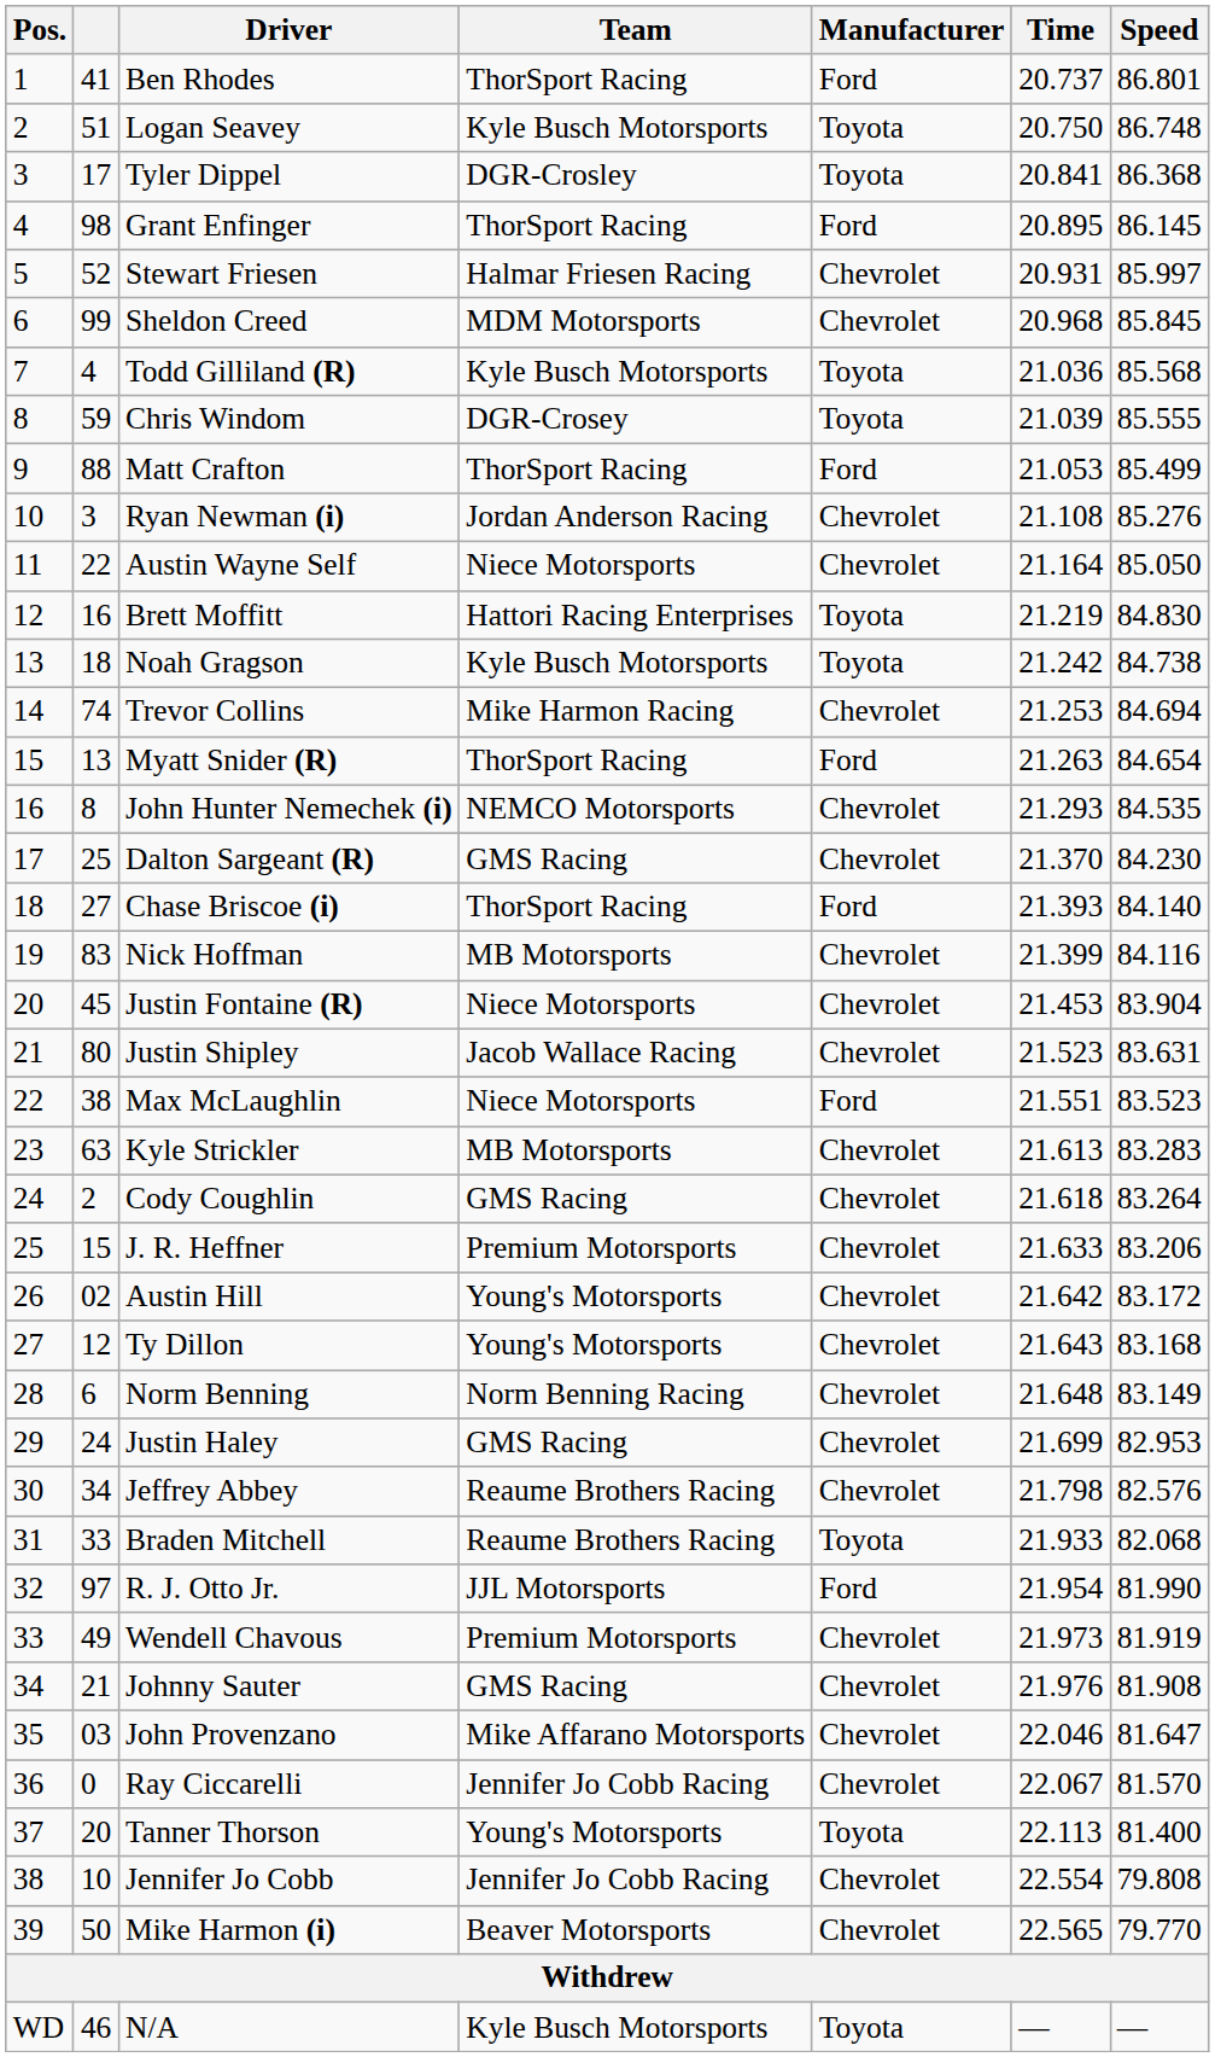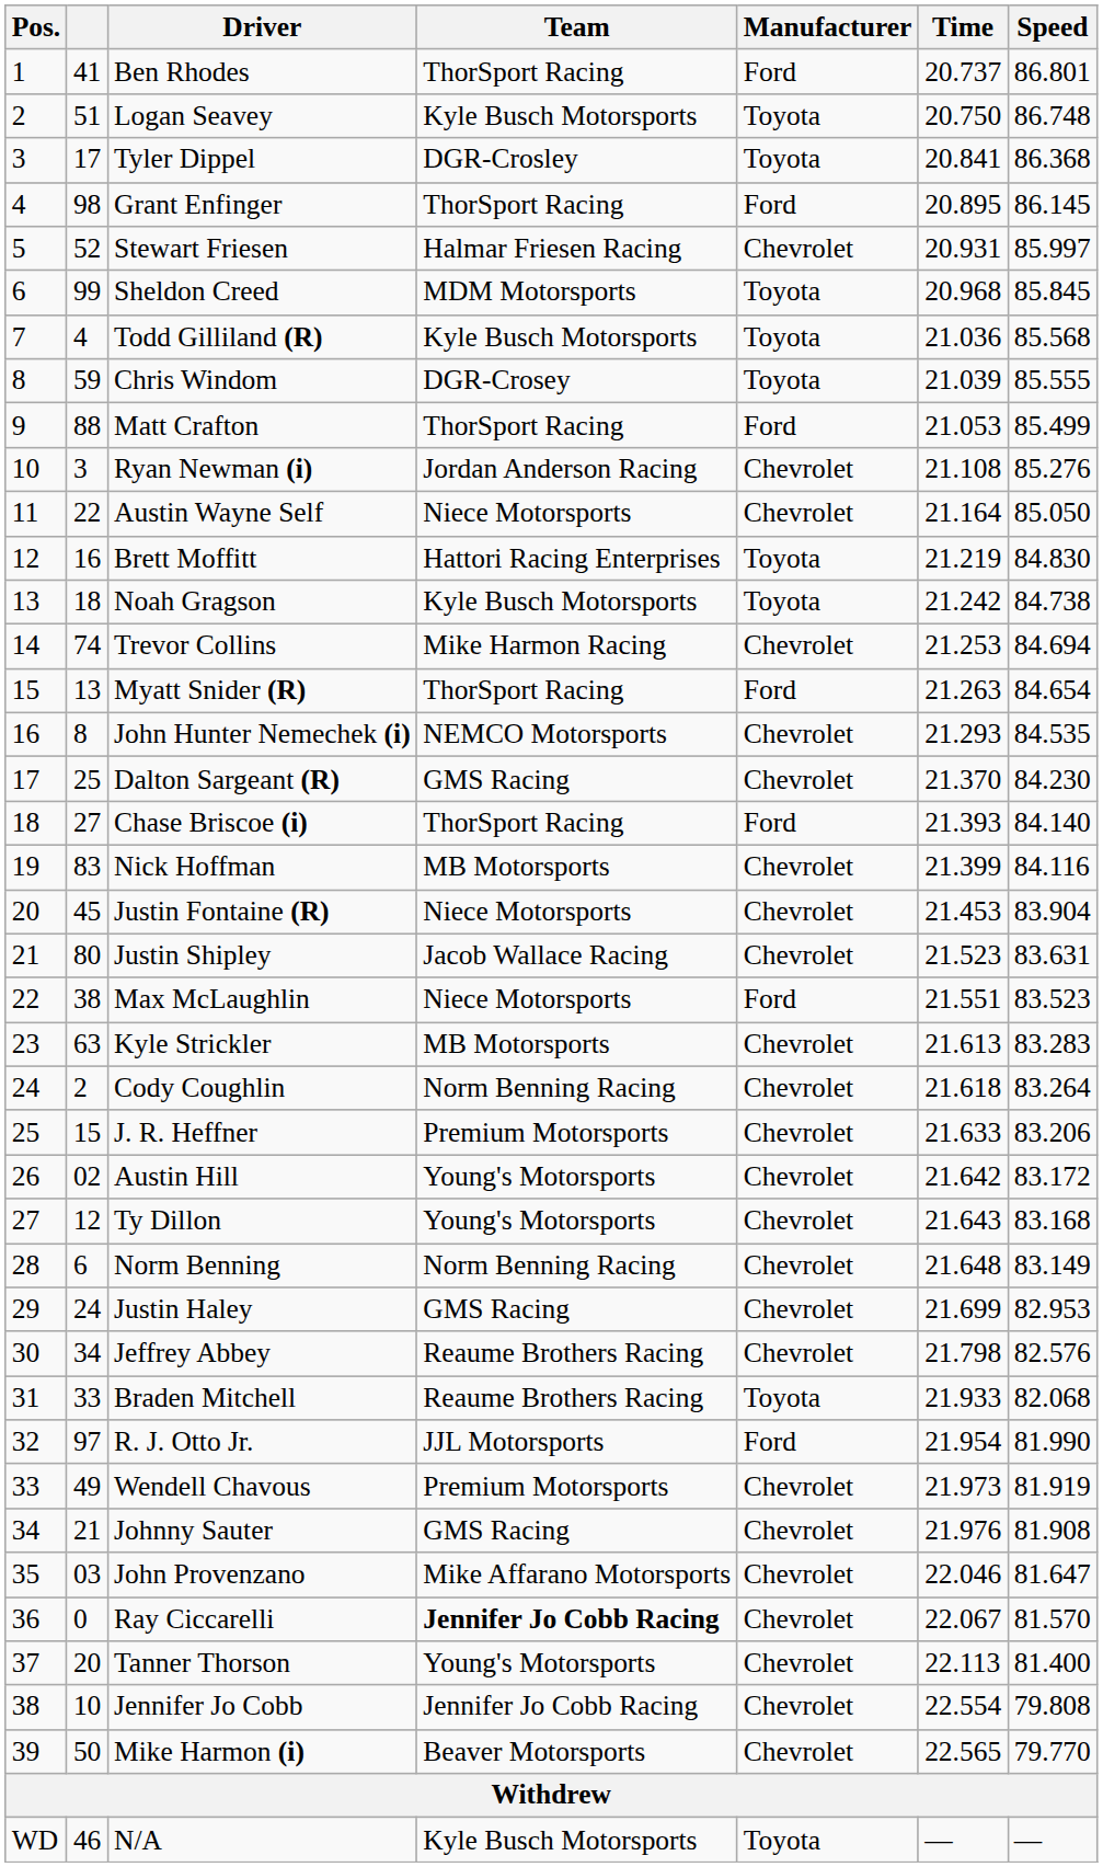 <table class="wikitable">
 <tr>
 <th>Pos.</th>
 <th></th>
 <th>Driver</th>
 <th>Team</th>
 <th>Manufacturer</th>
 <th>Time</th>
 <th>Speed</th>
 </tr>
 <tr>
 <td>1</td>
 <td>41</td>
 <td>Ben Rhodes</td>
 <td>ThorSport Racing</td>
 <td>Ford</td>
 <td>20.737</td>
 <td>86.801</td>
 </tr>
 <tr>
 <td>2</td>
 <td>51</td>
 <td>Logan Seavey</td>
 <td>Kyle Busch Motorsports</td>
 <td>Toyota</td>
 <td>20.750</td>
 <td>86.748</td>
 </tr>
 <tr>
 <td>3</td>
 <td>17</td>
 <td>Tyler Dippel</td>
 <td>DGR-Crosley</td>
 <td>Toyota</td>
 <td>20.841</td>
 <td>86.368</td>
 </tr>
 <tr>
 <td>4</td>
 <td>98</td>
 <td>Grant Enfinger</td>
 <td>ThorSport Racing</td>
 <td>Ford</td>
 <td>20.895</td>
 <td>86.145</td>
 </tr>
 <tr>
 <td>5</td>
 <td>52</td>
 <td>Stewart Friesen</td>
 <td>Halmar Friesen Racing</td>
 <td>Chevrolet</td>
 <td>20.931</td>
 <td>85.997</td>
 </tr>
 <tr>
 <td>6</td>
 <td>99</td>
 <td>Sheldon Creed</td>
 <td>MDM Motorsports</td>
-<td>Chevrolet</td>
+<td>Toyota</td>
 <td>20.968</td>
 <td>85.845</td>
 </tr>
 <tr>
 <td>7</td>
 <td>4</td>
 <td>Todd Gilliland <strong>(R)</strong></td>
 <td>Kyle Busch Motorsports</td>
 <td>Toyota</td>
 <td>21.036</td>
 <td>85.568</td>
 </tr>
 <tr>
 <td>8</td>
 <td>59</td>
 <td>Chris Windom</td>
 <td>DGR-Crosey</td>
 <td>Toyota</td>
 <td>21.039</td>
 <td>85.555</td>
 </tr>
 <tr>
 <td>9</td>
 <td>88</td>
 <td>Matt Crafton</td>
 <td>ThorSport Racing</td>
 <td>Ford</td>
 <td>21.053</td>
 <td>85.499</td>
 </tr>
 <tr>
 <td>10</td>
 <td>3</td>
 <td>Ryan Newman <strong>(i)</strong></td>
 <td>Jordan Anderson Racing</td>
 <td>Chevrolet</td>
 <td>21.108</td>
 <td>85.276</td>
 </tr>
 <tr>
 <td>11</td>
 <td>22</td>
 <td>Austin Wayne Self</td>
 <td>Niece Motorsports</td>
 <td>Chevrolet</td>
 <td>21.164</td>
 <td>85.050</td>
 </tr>
 <tr>
 <td>12</td>
 <td>16</td>
 <td>Brett Moffitt</td>
 <td>Hattori Racing Enterprises</td>
 <td>Toyota</td>
 <td>21.219</td>
 <td>84.830</td>
 </tr>
 <tr>
 <td>13</td>
 <td>18</td>
 <td>Noah Gragson</td>
 <td>Kyle Busch Motorsports</td>
 <td>Toyota</td>
 <td>21.242</td>
 <td>84.738</td>
 </tr>
 <tr>
 <td>14</td>
 <td>74</td>
 <td>Trevor Collins</td>
 <td>Mike Harmon Racing</td>
 <td>Chevrolet</td>
 <td>21.253</td>
 <td>84.694</td>
 </tr>
 <tr>
 <td>15</td>
 <td>13</td>
 <td>Myatt Snider <strong>(R)</strong></td>
 <td>ThorSport Racing</td>
 <td>Ford</td>
 <td>21.263</td>
 <td>84.654</td>
 </tr>
 <tr>
 <td>16</td>
 <td>8</td>
 <td>John Hunter Nemechek <strong>(i)</strong></td>
 <td>NEMCO Motorsports</td>
 <td>Chevrolet</td>
 <td>21.293</td>
 <td>84.535</td>
 </tr>
 <tr>
 <td>17</td>
 <td>25</td>
 <td>Dalton Sargeant <strong>(R)</strong></td>
 <td>GMS Racing</td>
 <td>Chevrolet</td>
 <td>21.370</td>
 <td>84.230</td>
 </tr>
 <tr>
 <td>18</td>
 <td>27</td>
 <td>Chase Briscoe <strong>(i)</strong></td>
 <td>ThorSport Racing</td>
 <td>Ford</td>
 <td>21.393</td>
 <td>84.140</td>
 </tr>
 <tr>
 <td>19</td>
 <td>83</td>
 <td>Nick Hoffman</td>
 <td>MB Motorsports</td>
 <td>Chevrolet</td>
 <td>21.399</td>
 <td>84.116</td>
 </tr>
 <tr>
 <td>20</td>
 <td>45</td>
 <td>Justin Fontaine <strong>(R)</strong></td>
 <td>Niece Motorsports</td>
 <td>Chevrolet</td>
 <td>21.453</td>
 <td>83.904</td>
 </tr>
 <tr>
 <td>21</td>
 <td>80</td>
 <td>Justin Shipley</td>
 <td>Jacob Wallace Racing</td>
 <td>Chevrolet</td>
 <td>21.523</td>
 <td>83.631</td>
 </tr>
 <tr>
 <td>22</td>
 <td>38</td>
 <td>Max McLaughlin</td>
 <td>Niece Motorsports</td>
 <td>Ford</td>
 <td>21.551</td>
 <td>83.523</td>
 </tr>
 <tr>
 <td>23</td>
 <td>63</td>
 <td>Kyle Strickler</td>
 <td>MB Motorsports</td>
 <td>Chevrolet</td>
 <td>21.613</td>
 <td>83.283</td>
 </tr>
 <tr>
 <td>24</td>
 <td>2</td>
 <td>Cody Coughlin</td>
-<td>GMS Racing</td>
+<td>Norm Benning Racing</td>
 <td>Chevrolet</td>
 <td>21.618</td>
 <td>83.264</td>
 </tr>
 <tr>
 <td>25</td>
 <td>15</td>
 <td>J. R. Heffner</td>
 <td>Premium Motorsports</td>
 <td>Chevrolet</td>
 <td>21.633</td>
 <td>83.206</td>
 </tr>
 <tr>
 <td>26</td>
 <td>02</td>
 <td>Austin Hill</td>
 <td>Young's Motorsports</td>
 <td>Chevrolet</td>
 <td>21.642</td>
 <td>83.172</td>
 </tr>
 <tr>
 <td>27</td>
 <td>12</td>
 <td>Ty Dillon</td>
 <td>Young's Motorsports</td>
 <td>Chevrolet</td>
 <td>21.643</td>
 <td>83.168</td>
 </tr>
 <tr>
 <td>28</td>
 <td>6</td>
 <td>Norm Benning</td>
 <td>Norm Benning Racing</td>
 <td>Chevrolet</td>
 <td>21.648</td>
 <td>83.149</td>
 </tr>
 <tr>
 <td>29</td>
 <td>24</td>
 <td>Justin Haley</td>
 <td>GMS Racing</td>
 <td>Chevrolet</td>
 <td>21.699</td>
 <td>82.953</td>
 </tr>
 <tr>
 <td>30</td>
 <td>34</td>
 <td>Jeffrey Abbey</td>
 <td>Reaume Brothers Racing</td>
 <td>Chevrolet</td>
 <td>21.798</td>
 <td>82.576</td>
 </tr>
 <tr>
 <td>31</td>
 <td>33</td>
 <td>Braden Mitchell</td>
 <td>Reaume Brothers Racing</td>
 <td>Toyota</td>
 <td>21.933</td>
 <td>82.068</td>
 </tr>
 <tr>
 <td>32</td>
 <td>97</td>
 <td>R. J. Otto Jr.</td>
 <td>JJL Motorsports</td>
 <td>Ford</td>
 <td>21.954</td>
 <td>81.990</td>
 </tr>
 <tr>
 <td>33</td>
 <td>49</td>
 <td>Wendell Chavous</td>
 <td>Premium Motorsports</td>
 <td>Chevrolet</td>
 <td>21.973</td>
 <td>81.919</td>
 </tr>
 <tr>
 <td>34</td>
 <td>21</td>
 <td>Johnny Sauter</td>
 <td>GMS Racing</td>
 <td>Chevrolet</td>
 <td>21.976</td>
 <td>81.908</td>
 </tr>
 <tr>
 <td>35</td>
 <td>03</td>
 <td>John Provenzano</td>
 <td>Mike Affarano Motorsports</td>
 <td>Chevrolet</td>
 <td>22.046</td>
 <td>81.647</td>
 </tr>
 <tr>
 <td>36</td>
 <td>0</td>
 <td>Ray Ciccarelli</td>
-<td>Jennifer Jo Cobb Racing</td>
+<td><strong>Jennifer Jo Cobb Racing</strong></td>
 <td>Chevrolet</td>
 <td>22.067</td>
 <td>81.570</td>
 </tr>
 <tr>
 <td>37</td>
 <td>20</td>
 <td>Tanner Thorson</td>
 <td>Young's Motorsports</td>
-<td>Toyota</td>
+<td>Chevrolet</td>
 <td>22.113</td>
 <td>81.400</td>
 </tr>
 <tr>
 <td>38</td>
 <td>10</td>
 <td>Jennifer Jo Cobb</td>
 <td>Jennifer Jo Cobb Racing</td>
 <td>Chevrolet</td>
 <td>22.554</td>
 <td>79.808</td>
 </tr>
 <tr>
 <td>39</td>
 <td>50</td>
 <td>Mike Harmon <strong>(i)</strong></td>
 <td>Beaver Motorsports</td>
 <td>Chevrolet</td>
 <td>22.565</td>
 <td>79.770</td>
 </tr>
 <tr>
 <th colspan="7"><strong>Withdrew</strong></th>
 </tr>
 <tr>
 <td>WD</td>
 <td>46</td>
 <td>N/A</td>
 <td>Kyle Busch Motorsports</td>
 <td>Toyota</td>
 <td>—</td>
 <td>—</td>
 </tr>
 <tr>
 </tr>
 </table>
